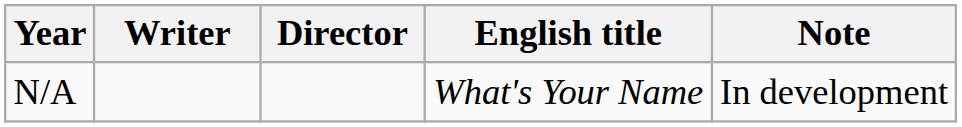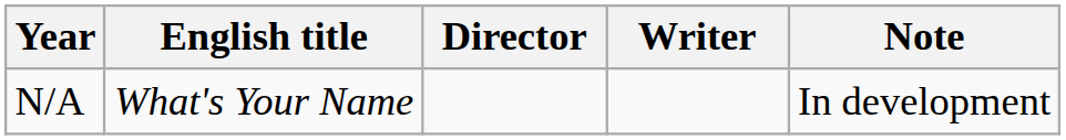 <table class="wikitable">
 <tr>
 <th>Year</th>
+<th>English title</th>
+<th width=65>Director</th>
 <th width=65>Writer</th>
-<th width=65>Director</th>
-<th>English title</th>
 <th>Note</th>
 </tr>
 <tr>
 <td>N/A</td>
+<td><em>What's Your Name</em></td>
 <td></td>
 <td></td>
-<td><em>What's Your Name</em></td>
 <td>In development</td>
 </tr>
 </table>
